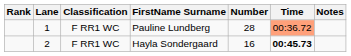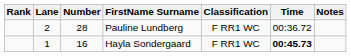 <table class="wikitable sortable" style="text-align:center">
 <tr>
 <th>Rank</th>
 <th>Lane</th>
+<th>Number</th>
+<th>FirstName Surname</th>
 <th>Classification</th>
-<th>FirstName Surname</th>
-<th>Number</th>
 <th>Time</th>
 <th>Notes</th>
 </tr>
 <tr>
 <td></td>
-<td>1</td>
+<td>2</td>
+<td>28</td>
+<td style="text-align:left"> Pauline Lundberg</td>
 <td>F RR1 WC</td>
-<td style="text-align:left"> Pauline Lundberg</td>
-<td>28</td>
-<td style="background: lightsalmon;">00:36.72</td>
+<td>00:36.72</td>
 <td></td>
 </tr>
 <tr>
 <td></td>
-<td>2</td>
+<td>1</td>
+<td>16</td>
+<td style="text-align:left"> Hayla Sondergaard</td>
 <td>F RR1 WC</td>
-<td style="text-align:left"> Hayla Sondergaard</td>
-<td>16</td>
 <td><strong>00:45.73</strong></td>
 <td></td>
 </tr>
 </table>
